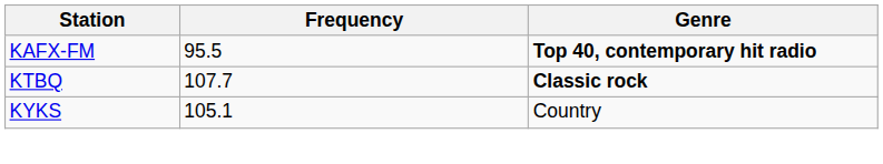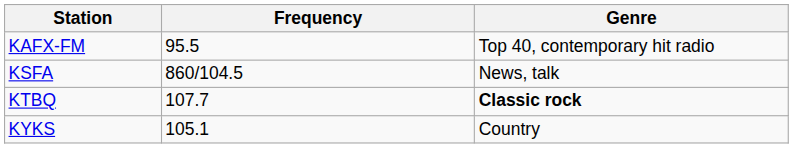 <table class="wikitable" style="width:45em;">
 <tr>
 <th style="width:20%">Station</th>
 <th style="width:40%">Frequency</th>
 <th style="width:40%">Genre</th>
 </tr>
 <tr>
 <td><a href='#'>KAFX-FM</a></td>
 <td>95.5</td>
-<td><strong>Top 40, contemporary hit radio</strong></td>
+<td>Top 40, contemporary hit radio</td>
+</tr>
+<tr>
+<td><a href='#'>KSFA</a></td>
+<td>860/104.5</td>
+<td>News, talk</td>
 </tr>
 <tr>
 <td><a href='#'>KTBQ</a></td>
 <td>107.7</td>
 <td><strong>Classic rock</strong></td>
 </tr>
 <tr>
 <td><a href='#'>KYKS</a></td>
 <td>105.1</td>
 <td>Country</td>
 </tr>
 </table>
